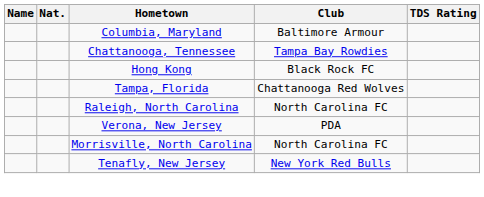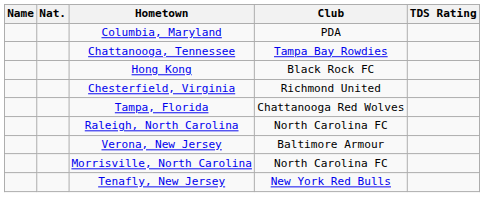 <table class="wikitable" style="font-size:90%; text-align:center;" border="1">
 <tr>
 <th>Name</th>
 <th>Nat.</th>
 <th>Hometown</th>
 <th>Club</th>
 <th>TDS Rating</th>
 </tr>
 <tr>
 <td></td>
 <td></td>
 <td><a href='#'>Columbia, Maryland</a></td>
-<td>Baltimore Armour</td>
+<td>PDA</td>
 <td></td>
 </tr>
 <tr>
 <td></td>
 <td></td>
 <td><a href='#'>Chattanooga, Tennessee</a></td>
 <td><a href='#'>Tampa Bay Rowdies</a></td>
 <td></td>
 </tr>
 <tr>
 <td></td>
 <td></td>
 <td><a href='#'>Hong Kong</a></td>
 <td>Black Rock FC</td>
+<td></td>
+</tr>
+<tr>
+<td></td>
+<td></td>
+<td><a href='#'>Chesterfield, Virginia</a></td>
+<td>Richmond United</td>
 <td></td>
 </tr>
 <tr>
 <td></td>
 <td></td>
 <td><a href='#'>Tampa, Florida</a></td>
 <td>Chattanooga Red Wolves</td>
 <td></td>
 </tr>
 <tr>
 <td></td>
 <td></td>
 <td><a href='#'>Raleigh, North Carolina</a></td>
 <td>North Carolina FC</td>
 <td></td>
 </tr>
 <tr>
 <td></td>
 <td></td>
 <td><a href='#'>Verona, New Jersey</a></td>
-<td>PDA</td>
+<td>Baltimore Armour</td>
 <td></td>
 </tr>
 <tr>
 <td></td>
 <td></td>
 <td><a href='#'>Morrisville, North Carolina</a></td>
 <td>North Carolina FC</td>
 <td></td>
 </tr>
 <tr>
 <td></td>
 <td></td>
 <td><a href='#'>Tenafly, New Jersey</a></td>
 <td><a href='#'>New York Red Bulls</a></td>
 <td></td>
 </tr>
 </table>
